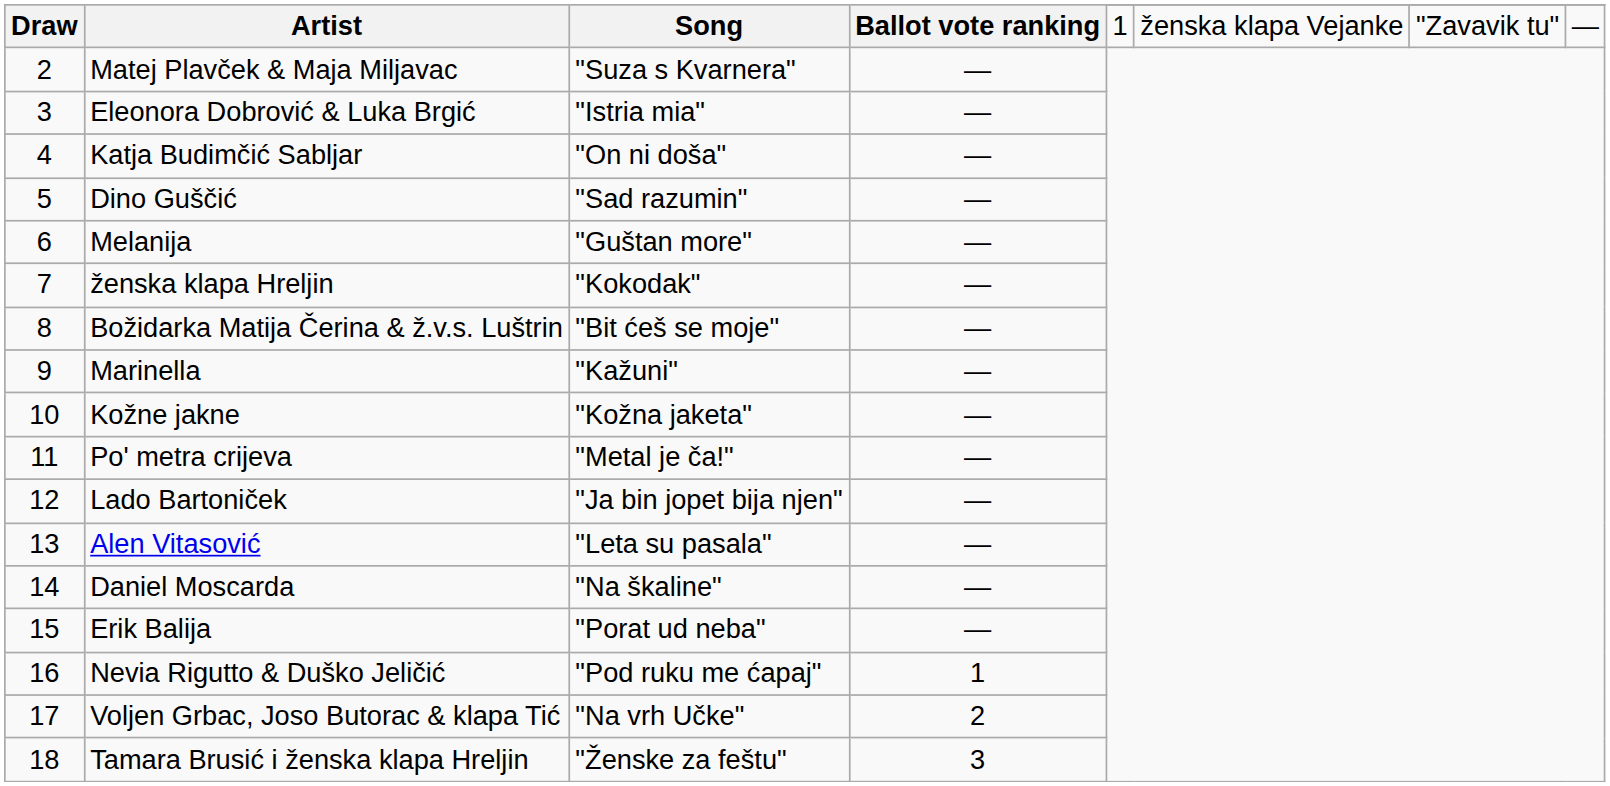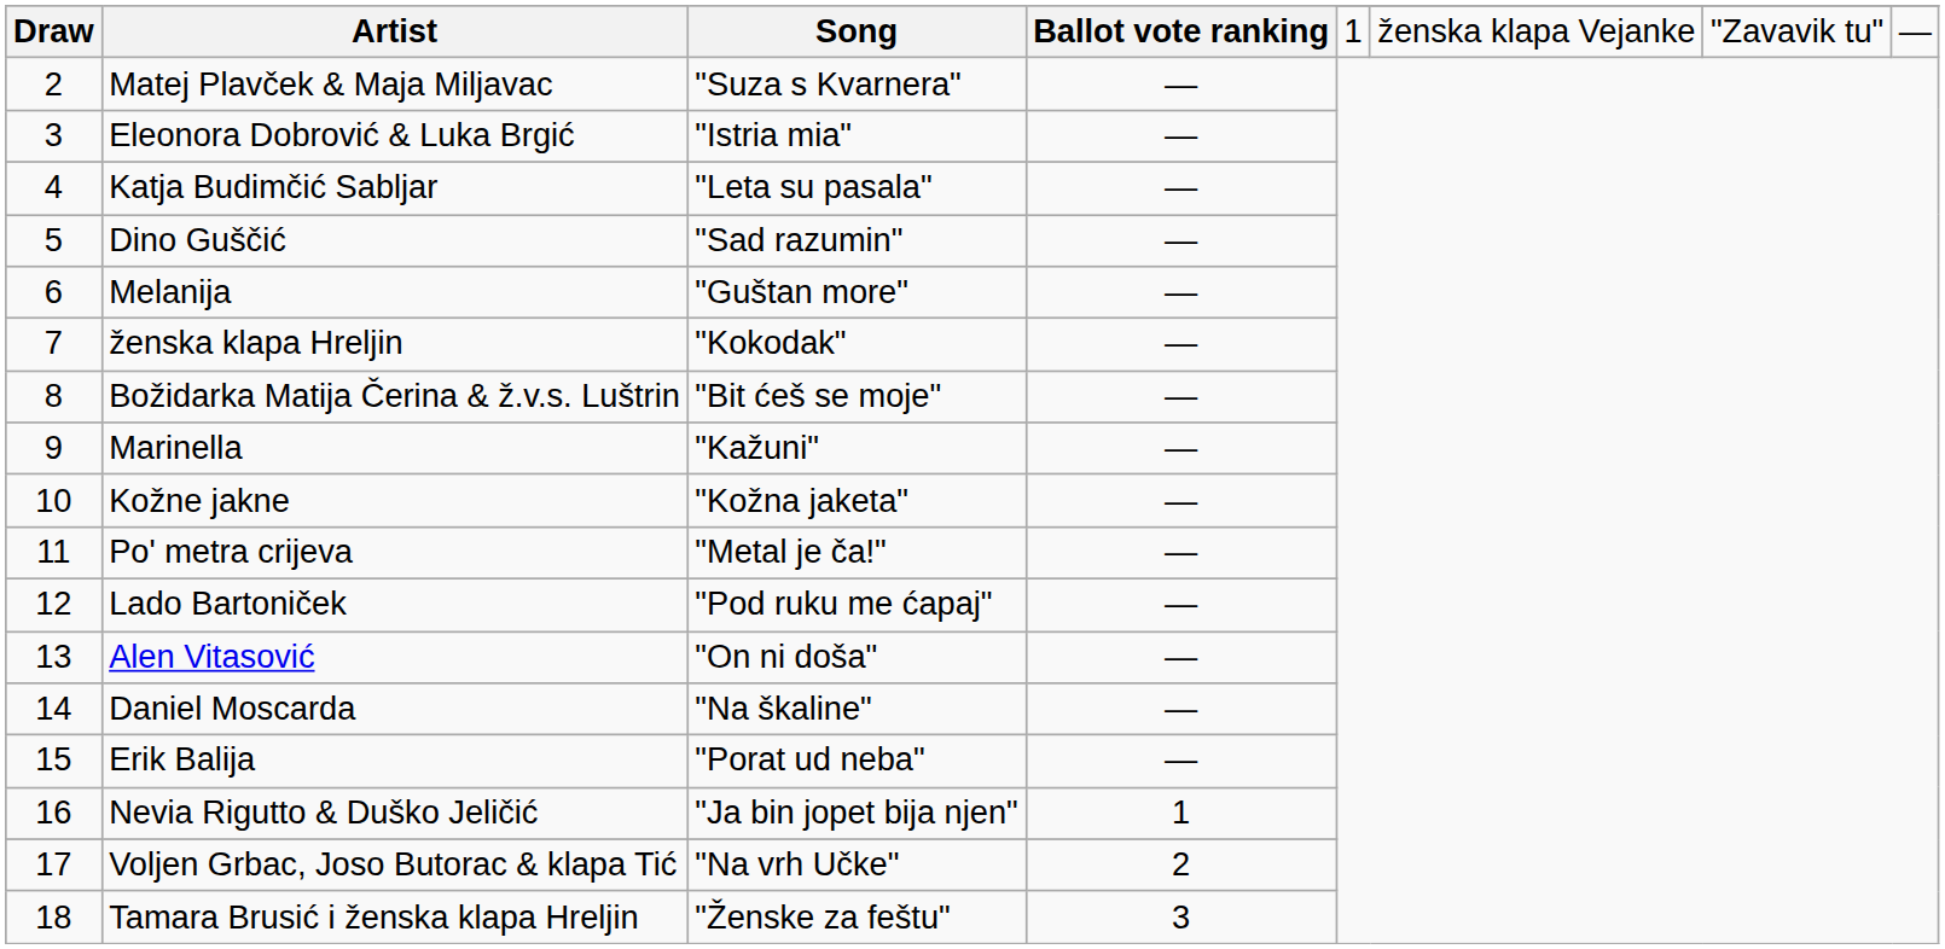 <table class="wikitable sortable">
 <tr>
 <th rowspan="2">Draw</th>
 <th rowspan="2">Artist</th>
 <th rowspan="2">Song</th>
 <th rowspan="2">Ballot vote ranking</th>
 </tr>
 <tr>
 <td align="center">1</td>
 <td>ženska klapa Vejanke</td>
 <td>"Zavavik tu"</td>
 <td align="center">—</td>
 </tr>
 <tr>
 <td align="center">2</td>
 <td>Matej Plavček & Maja Miljavac</td>
 <td>"Suza s Kvarnera"</td>
 <td align="center">—</td>
 </tr>
 <tr>
 <td align="center">3</td>
 <td>Eleonora Dobrović & Luka Brgić</td>
 <td>"Istria mia"</td>
 <td align="center">—</td>
 </tr>
 <tr>
 <td align="center">4</td>
 <td>Katja Budimčić Sabljar</td>
-<td>"On ni doša"</td>
+<td>"Leta su pasala"</td>
 <td align="center">—</td>
 </tr>
 <tr>
 <td align="center">5</td>
 <td>Dino Guščić</td>
 <td>"Sad razumin"</td>
 <td align="center">—</td>
 </tr>
 <tr>
 <td align="center">6</td>
 <td>Melanija</td>
 <td>"Guštan more"</td>
 <td align="center">—</td>
 </tr>
 <tr>
 <td align="center">7</td>
 <td>ženska klapa Hreljin</td>
 <td>"Kokodak"</td>
 <td align="center">—</td>
 </tr>
 <tr>
 <td align="center">8</td>
 <td>Božidarka Matija Čerina & ž.v.s. Luštrin</td>
 <td>"Bit ćeš se moje"</td>
 <td align="center">—</td>
 </tr>
 <tr>
 <td align="center">9</td>
 <td>Marinella</td>
 <td>"Kažuni"</td>
 <td align="center">—</td>
 </tr>
 <tr>
 <td align="center">10</td>
 <td>Kožne jakne</td>
 <td>"Kožna jaketa"</td>
 <td align="center">—</td>
 </tr>
 <tr>
 <td align="center">11</td>
 <td>Po' metra crijeva</td>
 <td>"Metal je ča!"</td>
 <td align="center">—</td>
 </tr>
 <tr>
 <td align="center">12</td>
 <td>Lado Bartoniček</td>
-<td>"Ja bin jopet bija njen"</td>
+<td>"Pod ruku me ćapaj"</td>
 <td align="center">—</td>
 </tr>
 <tr>
 <td align="center">13</td>
 <td><a href='#'>Alen Vitasović</a></td>
-<td>"Leta su pasala"</td>
+<td>"On ni doša"</td>
 <td align="center">—</td>
 </tr>
 <tr>
 <td align="center">14</td>
 <td>Daniel Moscarda</td>
 <td>"Na škaline"</td>
 <td align="center">—</td>
 </tr>
 <tr>
 <td align="center">15</td>
 <td>Erik Balija</td>
 <td>"Porat ud neba"</td>
 <td align="center">—</td>
 </tr>
 <tr>
 <td align="center">16</td>
 <td>Nevia Rigutto & Duško Jeličić</td>
-<td>"Pod ruku me ćapaj"</td>
+<td>"Ja bin jopet bija njen"</td>
 <td align="center">1</td>
 </tr>
 <tr>
 <td align="center">17</td>
 <td>Voljen Grbac, Joso Butorac & klapa Tić</td>
 <td>"Na vrh Učke"</td>
 <td align="center">2</td>
 </tr>
 <tr>
 <td align="center">18</td>
 <td>Tamara Brusić i ženska klapa Hreljin</td>
 <td>"Ženske za feštu"</td>
 <td align="center">3</td>
 </tr>
 <tr>
 </tr>
 </table>
